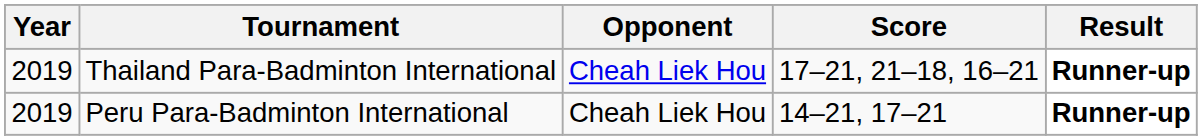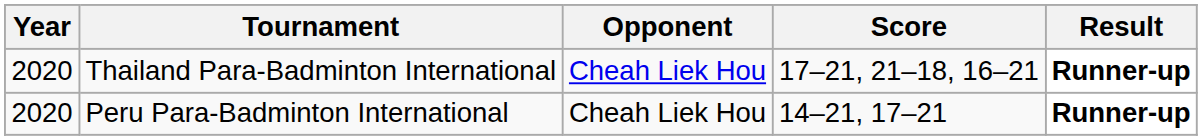 <table class="sortable wikitable" style="font-size: 90%;">
 <tr>
 <th>Year</th>
 <th>Tournament</th>
 <th>Opponent</th>
 <th>Score</th>
 <th>Result</th>
 </tr>
 <tr>
-<td align="center">2019</td>
+<td align="center">2020</td>
 <td align="left">Thailand Para-Badminton International</td>
 <td align="left"> <a href='#'>Cheah Liek Hou</a></td>
 <td align="left">17–21, 21–18, 16–21</td>
 <td style="text-align:left; background:white"> <strong>Runner-up</strong></td>
 </tr>
 <tr>
-<td align="center">2019</td>
+<td align="center">2020</td>
 <td align="left">Peru Para-Badminton International</td>
 <td align="left"> Cheah Liek Hou</td>
 <td align="left">14–21, 17–21</td>
 <td style="text-align:left; background:white"> <strong>Runner-up</strong></td>
 </tr>
 </table>
